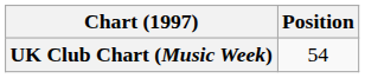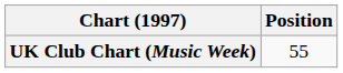 <table class="wikitable plainrowheaders" style="text-align:center">
 <tr>
 <th scope="col">Chart (1997)</th>
 <th scope="col">Position</th>
 </tr>
 <tr>
 <th scope="row">UK Club Chart (<em>Music Week</em>)</th>
-<td align="center">54</td>
+<td align="center">55</td>
 </tr>
 </table>
